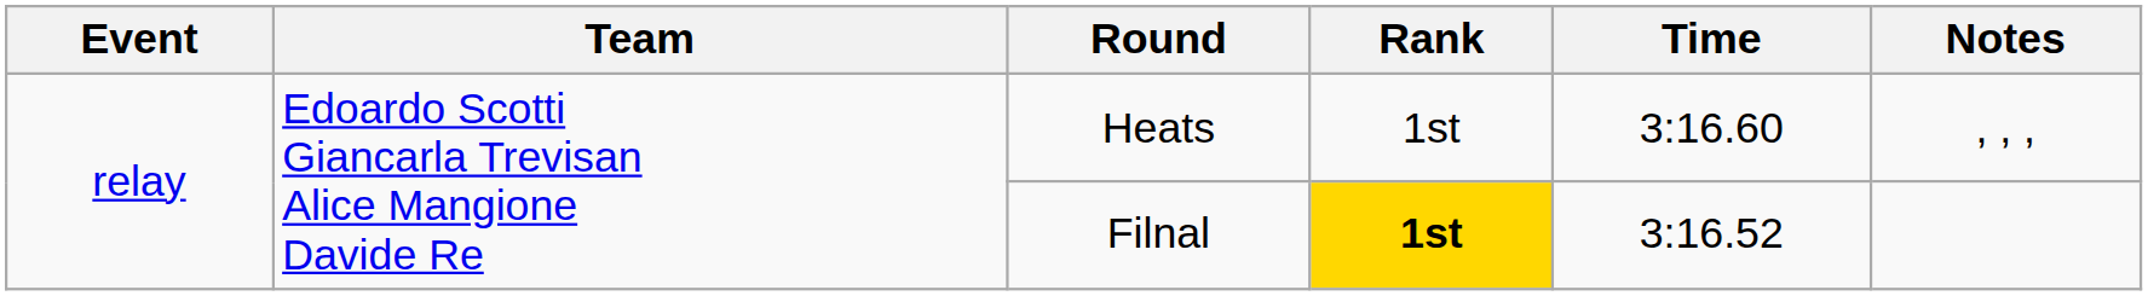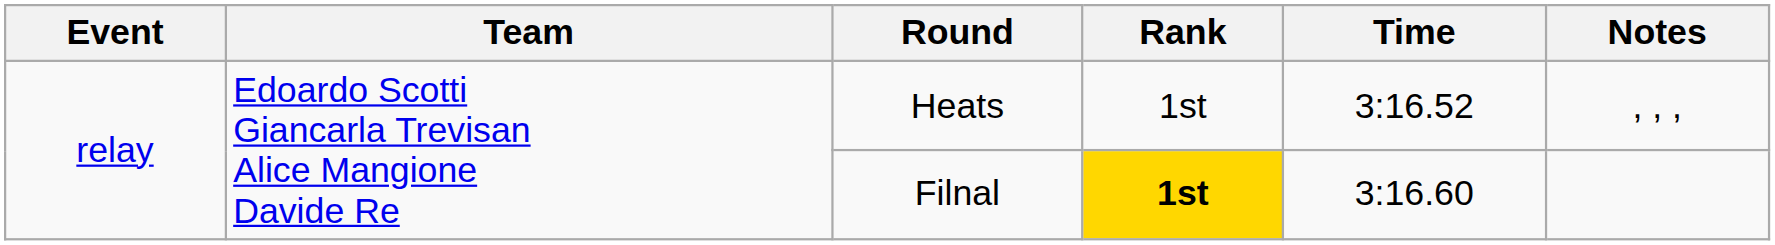 <table class="wikitable" width=50% style="font-size:100%; text-align:center;">
 <tr>
 <th>Event</th>
 <th>Team</th>
 <th>Round</th>
 <th>Rank</th>
 <th>Time</th>
 <th>Notes</th>
 </tr>
 <tr>
 <td rowspan=2><a href='#'> relay</a></td>
 <td rowspan=2 align=left><a href='#'>Edoardo Scotti</a><br><a href='#'>Giancarla Trevisan</a><br><a href='#'>Alice Mangione</a><br><a href='#'>Davide Re</a></td>
 <td>Heats</td>
 <td>1st </td>
-<td>3:16.60</td>
+<td>3:16.52</td>
 <td>, , , </td>
 </tr>
 <tr>
 <td>Filnal</td>
 <td bgcolor=gold><strong>1st</strong></td>
-<td>3:16.52</td>
+<td>3:16.60</td>
 <td></td>
 </tr>
 </table>
